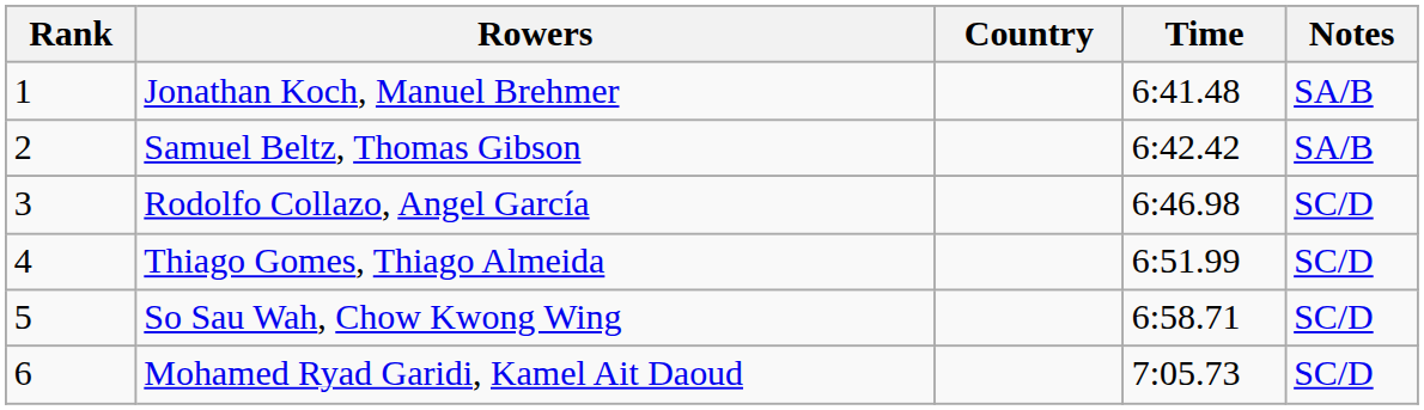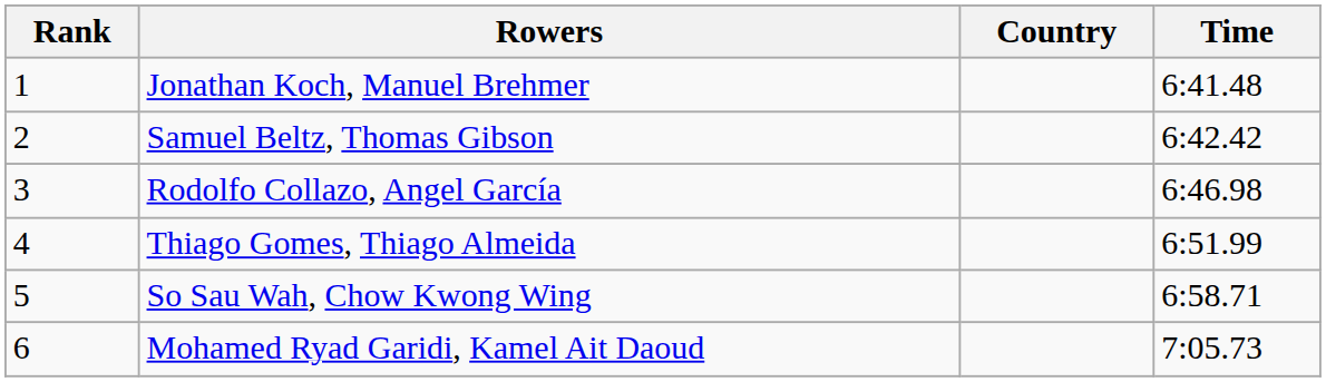 <table class="wikitable sortable" width=50%>
 <tr>
 <th>Rank</th>
 <th>Rowers</th>
 <th>Country</th>
 <th>Time</th>
-<th>Notes</th>
 </tr>
 <tr>
 <td>1</td>
 <td><a href='#'>Jonathan Koch</a>, <a href='#'>Manuel Brehmer</a></td>
 <td></td>
 <td>6:41.48</td>
-<td><a href='#'>SA/B</a></td>
 </tr>
 <tr>
 <td>2</td>
 <td><a href='#'>Samuel Beltz</a>, <a href='#'>Thomas Gibson</a></td>
 <td></td>
 <td>6:42.42</td>
-<td><a href='#'>SA/B</a></td>
 </tr>
 <tr>
 <td>3</td>
 <td><a href='#'>Rodolfo Collazo</a>, <a href='#'>Angel García</a></td>
 <td></td>
 <td>6:46.98</td>
-<td><a href='#'>SC/D</a></td>
 </tr>
 <tr>
 <td>4</td>
 <td><a href='#'>Thiago Gomes</a>, <a href='#'>Thiago Almeida</a></td>
 <td></td>
 <td>6:51.99</td>
-<td><a href='#'>SC/D</a></td>
 </tr>
 <tr>
 <td>5</td>
 <td><a href='#'>So Sau Wah</a>, <a href='#'>Chow Kwong Wing</a></td>
 <td></td>
 <td>6:58.71</td>
-<td><a href='#'>SC/D</a></td>
 </tr>
 <tr>
 <td>6</td>
 <td><a href='#'>Mohamed Ryad Garidi</a>, <a href='#'>Kamel Ait Daoud</a></td>
 <td></td>
 <td>7:05.73</td>
-<td><a href='#'>SC/D</a></td>
 </tr>
 </table>
